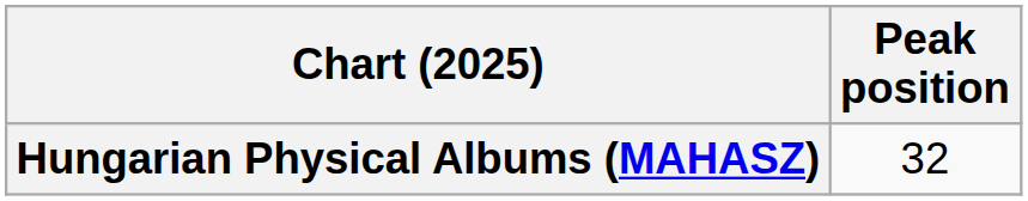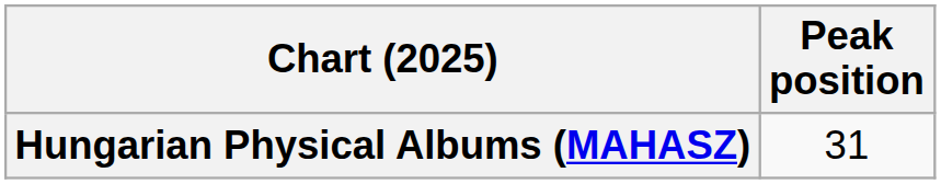 <table class="wikitable sortable plainrowheaders" style="text-align:center">
 <tr>
 <th scope="col">Chart (2025)</th>
 <th scope="col">Peak<br>position</th>
 </tr>
 <tr>
 <th scope="row">Hungarian Physical Albums (<a href='#'>MAHASZ</a>)</th>
-<td>32</td>
+<td>31</td>
 </tr>
 </table>
